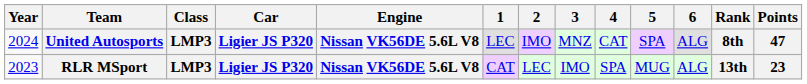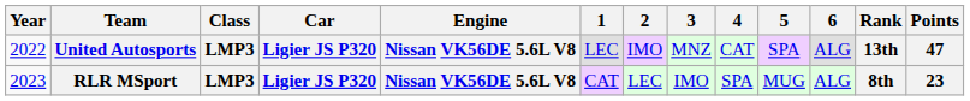 <table class="wikitable" style="text-align:center; font-size:85%">
 <tr>
 <th>Year</th>
 <th>Team</th>
 <th>Class</th>
 <th>Car</th>
 <th>Engine</th>
 <th>1</th>
 <th>2</th>
 <th>3</th>
 <th>4</th>
 <th>5</th>
 <th>6</th>
 <th>Rank</th>
 <th>Points</th>
 </tr>
 <tr>
-<td><a href='#'>2024</a></td>
+<td><a href='#'>2022</a></td>
 <th nowrap><a href='#'>United Autosports</a></th>
 <th>LMP3</th>
 <th nowrap><a href='#'>Ligier JS P320</a></th>
 <th nowrap><a href='#'>Nissan</a> <a href='#'>VK56DE</a> 5.6L V8</th>
 <td style="background:#DFDFDF;"><a href='#'>LEC</a><br></td>
 <td style="background:#EFCFFF;"><a href='#'>IMO</a><br></td>
 <td style="background:#DFFFDF;"><a href='#'>MNZ</a><br></td>
 <td style="background:#DFFFDF;"><a href='#'>CAT</a><br></td>
 <td style="background:#EFCFFF;"><a href='#'>SPA</a><br></td>
 <td style="background:#DFDFDF;"><a href='#'>ALG</a><br></td>
-<th>8th</th>
+<th>13th</th>
 <th>47</th>
 </tr>
 <tr>
 <td><a href='#'>2023</a></td>
 <th nowrap>RLR MSport</th>
 <th>LMP3</th>
 <th nowrap><a href='#'>Ligier JS P320</a></th>
 <th nowrap><a href='#'>Nissan</a> <a href='#'>VK56DE</a> 5.6L V8</th>
 <td style="background:#EFCFFF;"><a href='#'>CAT</a><br></td>
 <td style="background:#DFFFDF;"><a href='#'>LEC</a><br></td>
 <td style="background:#DFFFDF;"><a href='#'>IMO</a><br></td>
 <td style="background:#DFFFDF;"><a href='#'>SPA</a><br></td>
 <td style="background:#DFFFDF;"><a href='#'>MUG</a><br></td>
 <td style="background:#DFFFDF;"><a href='#'>ALG</a><br></td>
-<th>13th</th>
+<th>8th</th>
 <th>23</th>
 </tr>
 </table>
